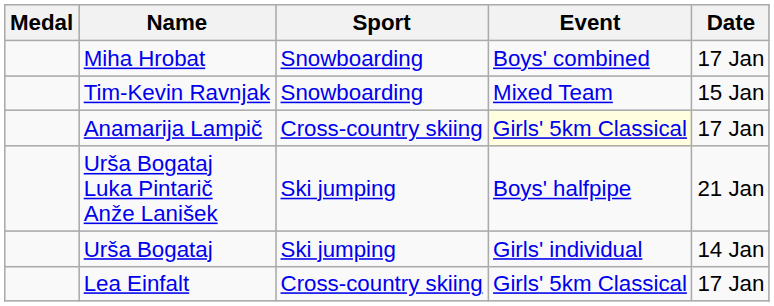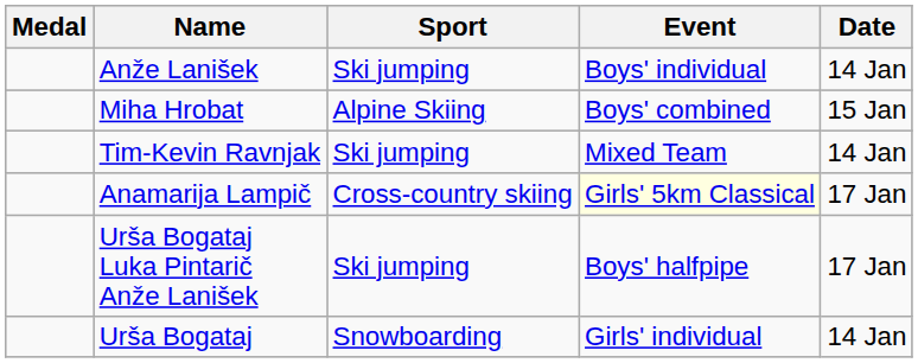 <table class="wikitable sortable" style="font-size:90%">
 <tr>
 <th>Medal</th>
 <th>Name</th>
 <th>Sport</th>
 <th>Event</th>
 <th>Date</th>
 </tr>
 <tr>
 <td></td>
+<td><a href='#'>Anže Lanišek</a></td>
+<td><a href='#'>Ski jumping</a></td>
+<td><a href='#'>Boys' individual</a></td>
+<td>14 Jan</td>
+</tr>
+<tr>
+<td></td>
 <td><a href='#'>Miha Hrobat</a></td>
-<td><a href='#'>Snowboarding</a></td>
+<td><a href='#'>Alpine Skiing</a></td>
 <td><a href='#'>Boys' combined</a></td>
-<td>17 Jan</td>
+<td>15 Jan</td>
 </tr>
 <tr>
 <td></td>
 <td><a href='#'>Tim-Kevin Ravnjak</a></td>
-<td><a href='#'>Snowboarding</a></td>
+<td><a href='#'>Ski jumping</a></td>
 <td><a href='#'>Mixed Team</a></td>
-<td>15 Jan</td>
+<td>14 Jan</td>
 </tr>
 <tr>
 <td></td>
 <td><a href='#'>Anamarija Lampič</a></td>
 <td><a href='#'>Cross-country skiing</a></td>
 <td style="background: lightyellow;"><a href='#'>Girls' 5km Classical</a></td>
 <td>17 Jan</td>
 </tr>
 <tr>
 <td></td>
 <td><a href='#'>Urša Bogataj</a><br><a href='#'>Luka Pintarič</a><br><a href='#'>Anže Lanišek</a></td>
 <td><a href='#'>Ski jumping</a></td>
 <td><a href='#'>Boys' halfpipe</a></td>
-<td>21 Jan</td>
+<td>17 Jan</td>
 </tr>
 <tr>
 <td></td>
 <td><a href='#'>Urša Bogataj</a></td>
-<td><a href='#'>Ski jumping</a></td>
+<td><a href='#'>Snowboarding</a></td>
 <td><a href='#'>Girls' individual</a></td>
 <td>14 Jan</td>
 </tr>
-<tr>
-<td></td>
-<td><a href='#'>Lea Einfalt</a></td>
-<td><a href='#'>Cross-country skiing</a></td>
-<td><a href='#'>Girls' 5km Classical</a></td>
-<td>17 Jan</td>
-</tr>
 </table>
